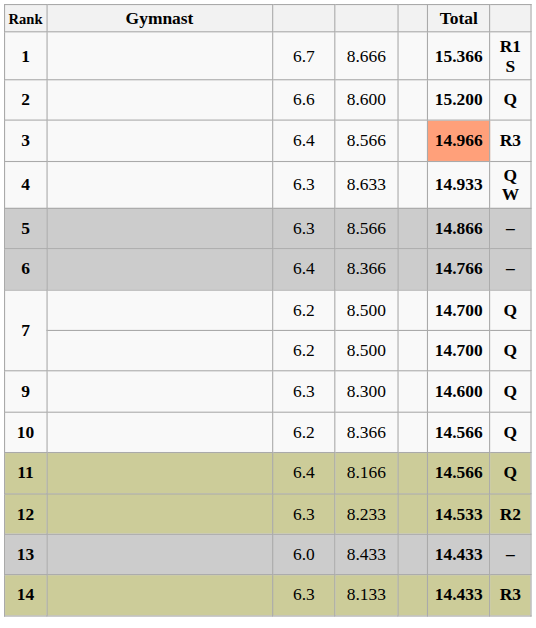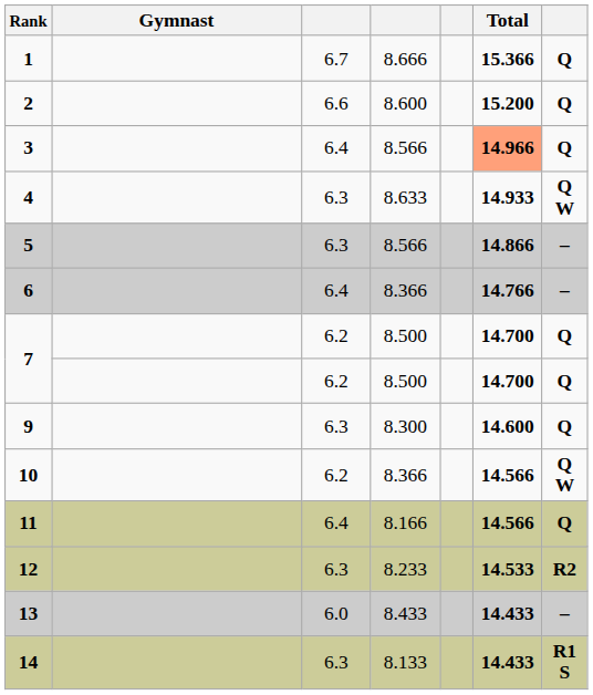 <table style="text-align:center;" class="wikitable sortable">
 <tr>
 <th scope="col" style="width:15px;"><small>Rank</small></th>
 <th scope="col" style="width:200px;">Gymnast</th>
 <th scope="col" style="width:50px;"><small></small></th>
 <th scope="col" style="width:50px;"><small></small></th>
 <th scope="col" style="width:20px;"><small></small></th>
 <th scope="col" style="width:50px;">Total</th>
 <th scope="col" style="width:30px;"></th>
 </tr>
 <tr>
 <td scope="row" style="text-align:center"><strong>1</strong></td>
 <td style="height:30px; text-align:left;"></td>
 <td>6.7</td>
 <td>8.666</td>
 <td></td>
 <td><strong>15.366</strong></td>
-<td><strong>R1 S</strong></td>
+<td><strong>Q</strong></td>
 </tr>
 <tr>
 <td scope="row" style="text-align:center"><strong>2</strong></td>
 <td style="height:30px; text-align:left;"></td>
 <td>6.6</td>
 <td>8.600</td>
 <td></td>
 <td><strong>15.200</strong></td>
 <td><strong>Q</strong></td>
 </tr>
 <tr>
 <td scope="row" style="text-align:center"><strong>3</strong></td>
 <td style="height:30px; text-align:left;"></td>
 <td>6.4</td>
 <td>8.566</td>
 <td></td>
 <td style="background: lightsalmon;"><strong>14.966</strong></td>
-<td><strong>R3</strong></td>
+<td><strong>Q</strong></td>
 </tr>
 <tr>
 <td scope="row" style="text-align:center"><strong>4</strong></td>
 <td style="height:30px; text-align:left;"></td>
 <td>6.3</td>
 <td>8.633</td>
 <td></td>
 <td><strong>14.933</strong></td>
 <td><strong>Q W</strong></td>
 </tr>
 <tr style="background:#cccccc;">
 <td scope="row" style="text-align:center"><strong>5</strong></td>
 <td style="height:30px; text-align:left;"></td>
 <td>6.3</td>
 <td>8.566</td>
 <td></td>
 <td><strong>14.866</strong></td>
 <td><strong>–</strong></td>
 </tr>
 <tr style="background:#cccccc;">
 <td scope="row" style="text-align:center"><strong>6</strong></td>
 <td style="height:30px; text-align:left;"></td>
 <td>6.4</td>
 <td>8.366</td>
 <td></td>
 <td><strong>14.766</strong></td>
 <td><strong>–</strong></td>
 </tr>
 <tr>
 <td rowspan=2 scope="row" style="text-align:center"><strong>7</strong></td>
 <td style="height:30px; text-align:left;"></td>
 <td>6.2</td>
 <td>8.500</td>
 <td></td>
 <td><strong>14.700</strong></td>
 <td><strong>Q</strong></td>
 </tr>
 <tr>
 <td style="height:30px; text-align:left;"></td>
 <td>6.2</td>
 <td>8.500</td>
 <td></td>
 <td><strong>14.700</strong></td>
 <td><strong>Q</strong></td>
 </tr>
 <tr>
 <td scope="row" style="text-align:center"><strong>9</strong></td>
 <td style="height:30px; text-align:left;"></td>
 <td>6.3</td>
 <td>8.300</td>
 <td></td>
 <td><strong>14.600</strong></td>
 <td><strong>Q</strong></td>
 </tr>
 <tr>
 <td scope="row" style="text-align:center"><strong>10</strong></td>
 <td style="height:30px; text-align:left;"></td>
 <td>6.2</td>
 <td>8.366</td>
 <td></td>
 <td><strong>14.566</strong></td>
-<td><strong>Q</strong></td>
+<td><strong>Q W</strong></td>
 </tr>
 <tr style="background:#cccc99;">
 <td scope="row" style="text-align:center"><strong>11</strong></td>
 <td style="height:30px; text-align:left;"></td>
 <td>6.4</td>
 <td>8.166</td>
 <td></td>
 <td><strong>14.566</strong></td>
 <td><strong>Q</strong></td>
 </tr>
 <tr style="background:#cccc99;">
 <td scope="row" style="text-align:center"><strong>12</strong></td>
 <td style="height:30px; text-align:left;"></td>
 <td>6.3</td>
 <td>8.233</td>
 <td></td>
 <td><strong>14.533</strong></td>
 <td><strong>R2</strong></td>
 </tr>
 <tr style="background:#cccccc;">
 <td scope="row" style="text-align:center"><strong>13</strong></td>
 <td style="height:30px; text-align:left;"></td>
 <td>6.0</td>
 <td>8.433</td>
 <td></td>
 <td><strong>14.433</strong></td>
 <td><strong>–</strong></td>
 </tr>
 <tr style="background:#cccc99;">
 <td scope="row" style="text-align:center"><strong>14</strong></td>
 <td style="height:30px; text-align:left;"></td>
 <td>6.3</td>
 <td>8.133</td>
 <td></td>
 <td><strong>14.433</strong></td>
-<td><strong>R3</strong></td>
+<td><strong>R1 S</strong></td>
 </tr>
 </table>
